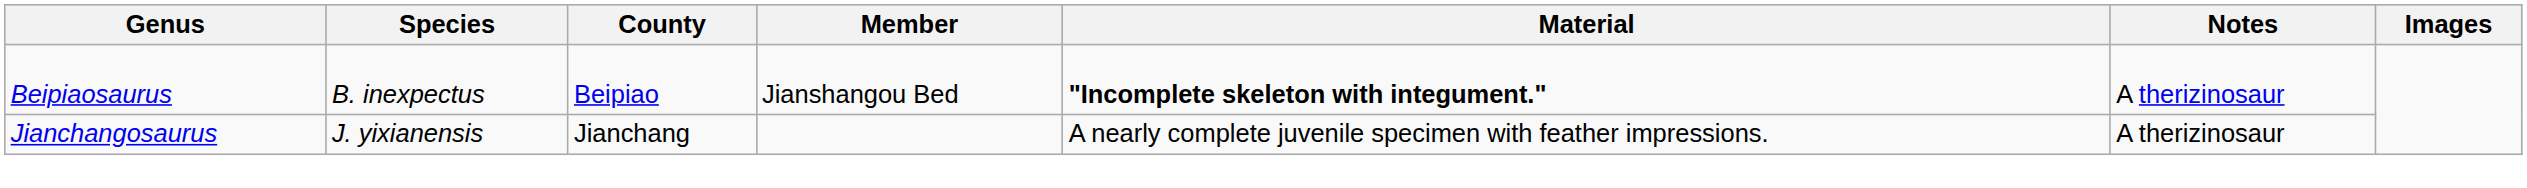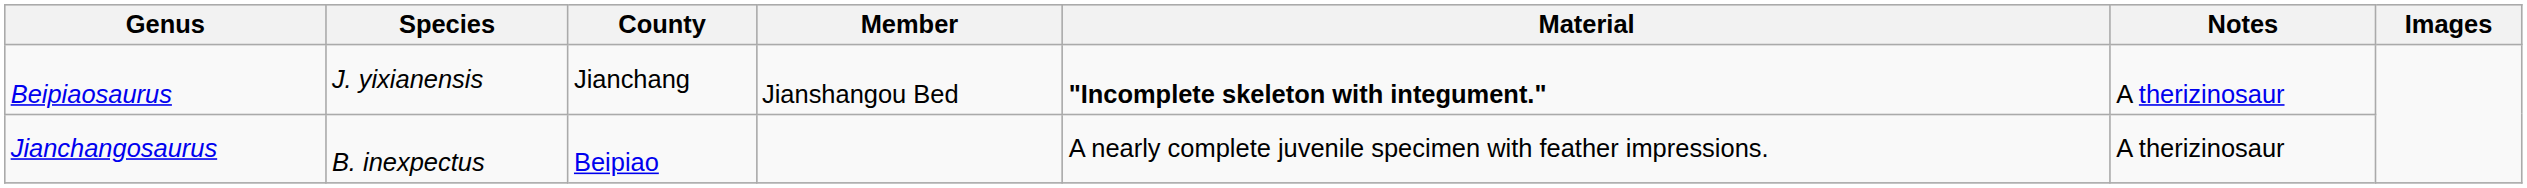 <table class="wikitable" align="center" width="100%">
 <tr>
 <th>Genus</th>
 <th>Species</th>
 <th>County</th>
 <th>Member</th>
 <th>Material</th>
 <th>Notes</th>
 <th>Images</th>
 </tr>
 <tr>
 <td><br><em><a href='#'>Beipiaosaurus</a></em></td>
-<td><br><em>B. inexpectus</em></td>
-<td><br><a href='#'>Beipiao</a></td>
+<td><em>J. yixianensis</em></td>
+<td>Jianchang</td>
 <td><br>Jianshangou Bed</td>
 <td><strong><br>"Incomplete skeleton with integument."</strong></td>
 <td><br>A <a href='#'>therizinosaur</a></td>
 <td rowspan="99"><br></td>
 </tr>
 <tr>
 <td><em><a href='#'>Jianchangosaurus</a></em></td>
-<td><em>J. yixianensis</em></td>
-<td>Jianchang</td>
+<td><br><em>B. inexpectus</em></td>
+<td><br><a href='#'>Beipiao</a></td>
 <td></td>
 <td>A nearly complete juvenile specimen with feather impressions.</td>
 <td>A therizinosaur</td>
 </tr>
 </table>
